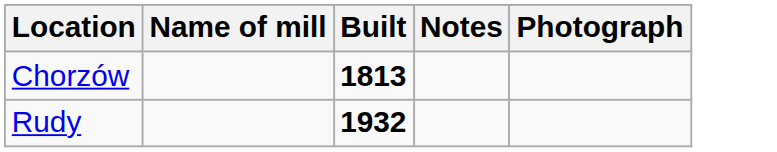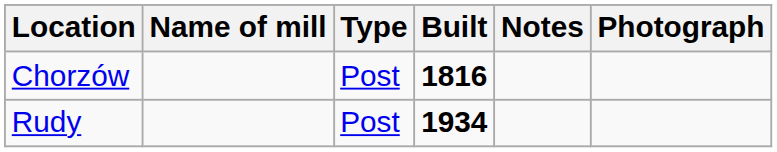 <table class="wikitable">
 <tr>
 <th>Location</th>
 <th>Name of mill</th>
+<th>Type</th>
 <th>Built</th>
 <th>Notes</th>
 <th>Photograph</th>
 </tr>
 <tr>
 <td><a href='#'>Chorzów</a></td>
 <td></td>
-<td><strong>1813</strong></td>
+<td><a href='#'>Post</a></td>
+<td><strong>1816</strong></td>
 <td></td>
 <td></td>
 </tr>
 <tr>
 <td><a href='#'>Rudy</a> </td>
 <td></td>
-<td><strong>1932</strong></td>
+<td><a href='#'>Post</a></td>
+<td><strong>1934</strong></td>
 <td></td>
 <td></td>
 </tr>
 </table>
